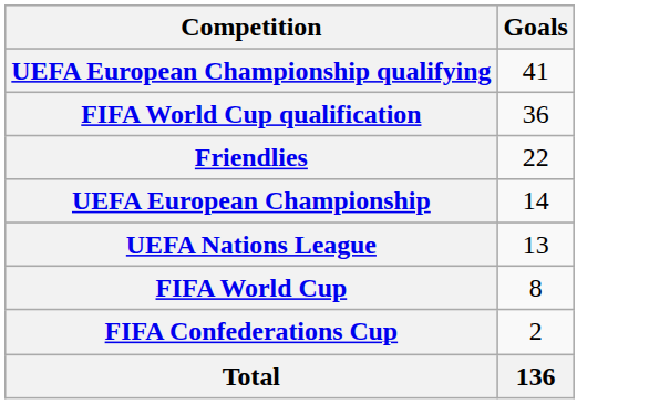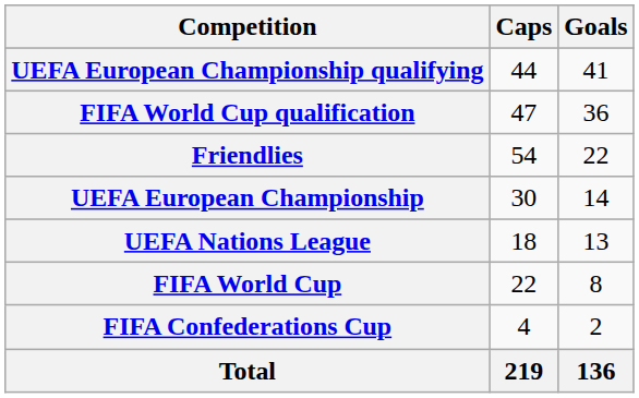 <table class="wikitable plainrowheaders sortable" style="text-align:center; font-size:95%">
 <tr>
 <th scope="col">Competition</th>
+<th scope="col">Caps</th>
 <th scope="col">Goals</th>
 </tr>
 <tr>
 <th scope="row"><a href='#'>UEFA European Championship qualifying</a></th>
+<td>44</td>
 <td>41</td>
 </tr>
 <tr>
 <th scope="row"><a href='#'>FIFA World Cup qualification</a></th>
+<td>47</td>
 <td>36</td>
 </tr>
 <tr>
 <th scope="row"><a href='#'>Friendlies</a></th>
+<td>54</td>
 <td>22</td>
 </tr>
 <tr>
 <th scope="row"><a href='#'>UEFA European Championship</a></th>
+<td>30</td>
 <td>14</td>
 </tr>
 <tr>
 <th scope="row"><a href='#'>UEFA Nations League</a></th>
+<td>18</td>
 <td>13</td>
 </tr>
 <tr>
 <th scope="row"><a href='#'>FIFA World Cup</a></th>
+<td>22</td>
 <td>8</td>
 </tr>
 <tr>
 <th scope="row"><a href='#'>FIFA Confederations Cup</a></th>
+<td>4</td>
 <td>2</td>
 </tr>
 <tr>
 <th>Total</th>
+<th>219</th>
 <th>136</th>
 </tr>
 </table>
